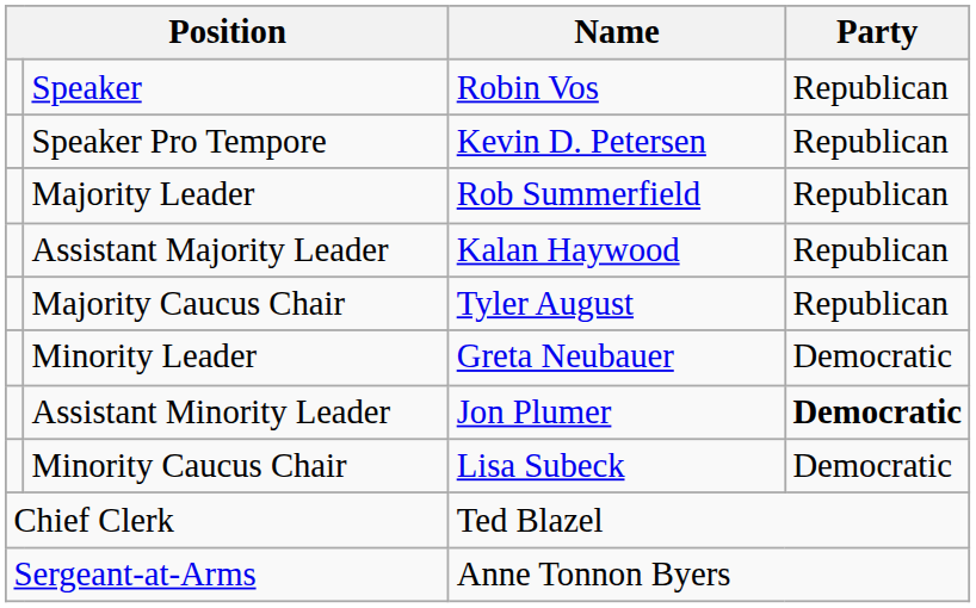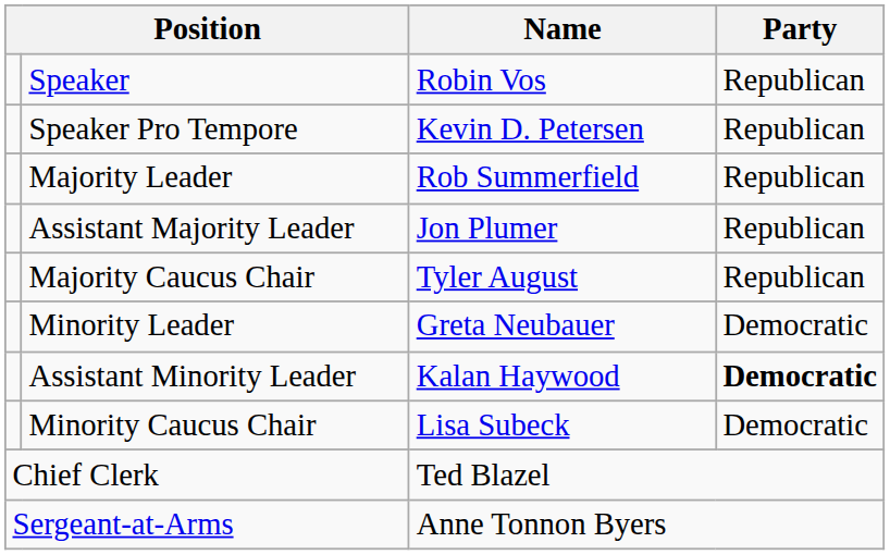 <table class="wikitable" style="font-size:100%">
 <tr>
 <th scope="col" colspan="2" width="200">Position</th>
 <th scope="col" width="150">Name</th>
 <th scope="col" width="70">Party</th>
 </tr>
 <tr>
 <td></td>
 <td><a href='#'>Speaker</a></td>
 <td><a href='#'>Robin Vos</a></td>
 <td>Republican</td>
 </tr>
 <tr>
 <td></td>
 <td>Speaker Pro Tempore</td>
 <td><a href='#'>Kevin D. Petersen</a></td>
 <td>Republican</td>
 </tr>
 <tr>
 <td></td>
 <td>Majority Leader</td>
 <td><a href='#'>Rob Summerfield</a></td>
 <td>Republican</td>
 </tr>
 <tr>
 <td></td>
 <td>Assistant Majority Leader</td>
-<td><a href='#'>Kalan Haywood</a></td>
+<td><a href='#'>Jon Plumer</a></td>
 <td>Republican</td>
 </tr>
 <tr>
 <td></td>
 <td>Majority Caucus Chair</td>
 <td><a href='#'>Tyler August</a></td>
 <td>Republican</td>
 </tr>
 <tr>
 <td></td>
 <td>Minority Leader</td>
 <td><a href='#'>Greta Neubauer</a></td>
 <td>Democratic</td>
 </tr>
 <tr>
 <td></td>
 <td>Assistant Minority Leader</td>
-<td><a href='#'>Jon Plumer</a></td>
+<td><a href='#'>Kalan Haywood</a></td>
 <td><strong>Democratic</strong></td>
 </tr>
 <tr>
 <td></td>
 <td>Minority Caucus Chair</td>
 <td><a href='#'>Lisa Subeck</a></td>
 <td>Democratic</td>
 </tr>
 <tr>
 <td scope="row" colspan="2">Chief Clerk</td>
 <td colspan="3">Ted Blazel</td>
 </tr>
 <tr>
 <td scope="row" colspan="2"><a href='#'>Sergeant-at-Arms</a></td>
 <td colspan="3">Anne Tonnon Byers</td>
 </tr>
 </table>
